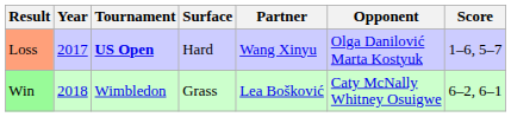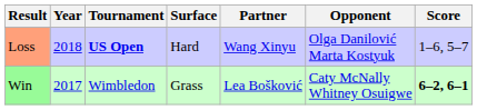 <table class="sortable wikitable">
 <tr>
 <th>Result</th>
 <th>Year</th>
 <th>Tournament</th>
 <th>Surface</th>
 <th>Partner</th>
 <th>Opponent</th>
 <th>Score</th>
 </tr>
 <tr style="background:#ccf;">
 <td style="background:#ffa07a;">Loss</td>
-<td><a href='#'>2017</a></td>
+<td><a href='#'>2018</a></td>
 <td><strong><a href='#'>US Open</a></strong></td>
 <td>Hard</td>
 <td> <a href='#'>Wang Xinyu</a></td>
 <td> <a href='#'>Olga Danilović</a> <br>  <a href='#'>Marta Kostyuk</a></td>
 <td>1–6, 5–7</td>
 </tr>
 <tr style="background:#CCFFCC;">
 <td bgcolor=98fb98>Win</td>
-<td><a href='#'>2018</a></td>
+<td><a href='#'>2017</a></td>
 <td><a href='#'>Wimbledon</a></td>
 <td>Grass</td>
 <td> <a href='#'>Lea Bošković</a></td>
 <td> <a href='#'>Caty McNally</a> <br>  <a href='#'>Whitney Osuigwe</a></td>
-<td>6–2, 6–1</td>
+<td><strong>6–2, 6–1</strong></td>
 </tr>
 </table>
